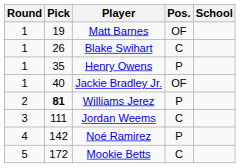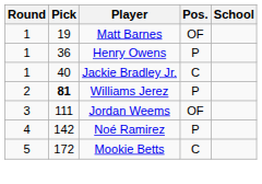 <table class="wikitable sortable" style="text-align:center; font-size: 95%;">
 <tr>
 <th>Round</th>
 <th>Pick</th>
 <th>Player</th>
 <th>Pos.</th>
 <th>School </th>
 </tr>
 <tr>
 <td>1</td>
 <td>19</td>
 <td><a href='#'>Matt Barnes</a></td>
 <td>OF</td>
 <td></td>
 </tr>
 <tr>
 <td>1</td>
-<td>26</td>
-<td><a href='#'>Blake Swihart</a></td>
-<td>C</td>
-<td></td>
-</tr>
-<tr>
-<td>1</td>
-<td>35</td>
+<td>36</td>
 <td><a href='#'>Henry Owens</a></td>
 <td>P</td>
 <td></td>
 </tr>
 <tr>
 <td>1</td>
 <td>40</td>
 <td><a href='#'>Jackie Bradley Jr.</a></td>
-<td>OF</td>
+<td>C</td>
 <td></td>
 </tr>
 <tr>
 <td>2</td>
 <td><strong>81</strong></td>
 <td><a href='#'>Williams Jerez</a></td>
 <td>P</td>
 <td></td>
 </tr>
 <tr>
 <td>3</td>
 <td>111</td>
 <td><a href='#'>Jordan Weems</a></td>
-<td>C</td>
+<td>OF</td>
 <td></td>
 </tr>
 <tr>
 <td>4</td>
 <td>142</td>
 <td><a href='#'>Noé Ramirez</a></td>
 <td>P</td>
 <td></td>
 </tr>
 <tr>
 <td>5</td>
 <td>172</td>
 <td><a href='#'>Mookie Betts</a></td>
 <td>C</td>
 <td></td>
 </tr>
 </table>
